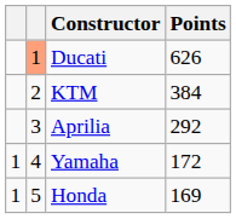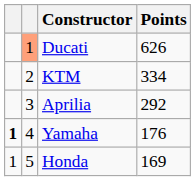 <table class="wikitable" style="font-size: 95%;">
 <tr>
 <th></th>
 <th></th>
 <th>Constructor</th>
 <th>Points</th>
 </tr>
 <tr>
 <td></td>
 <td align=center style="background: lightsalmon;">1</td>
 <td> <a href='#'>Ducati</a></td>
 <td align=left>626</td>
 </tr>
 <tr>
 <td></td>
 <td align=center>2</td>
 <td> <a href='#'>KTM</a></td>
-<td align=left>384</td>
+<td align=left>334</td>
 </tr>
 <tr>
 <td></td>
 <td align=center>3</td>
 <td> <a href='#'>Aprilia</a></td>
 <td align=left>292</td>
 </tr>
 <tr>
-<td> 1</td>
+<td><strong> 1</strong></td>
 <td align=center>4</td>
 <td> <a href='#'>Yamaha</a></td>
-<td align=left>172</td>
+<td align=left>176</td>
 </tr>
 <tr>
 <td> 1</td>
 <td align=center>5</td>
 <td> <a href='#'>Honda</a></td>
 <td align=left>169</td>
 </tr>
 </table>
